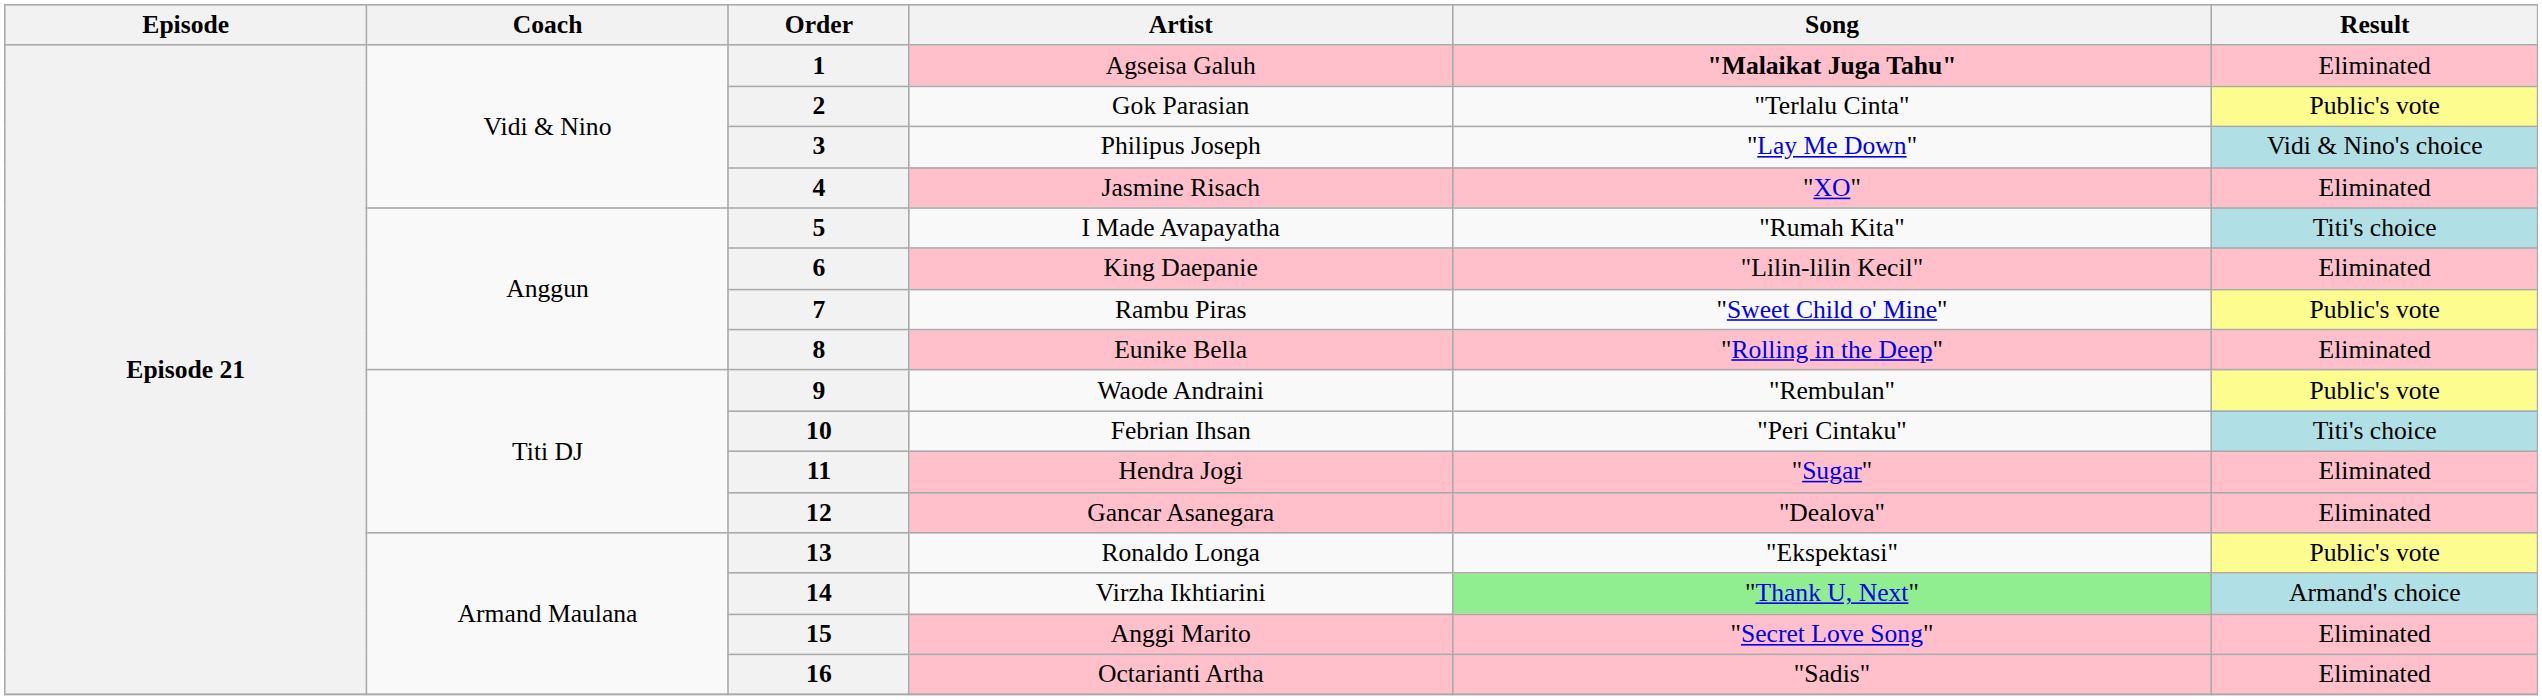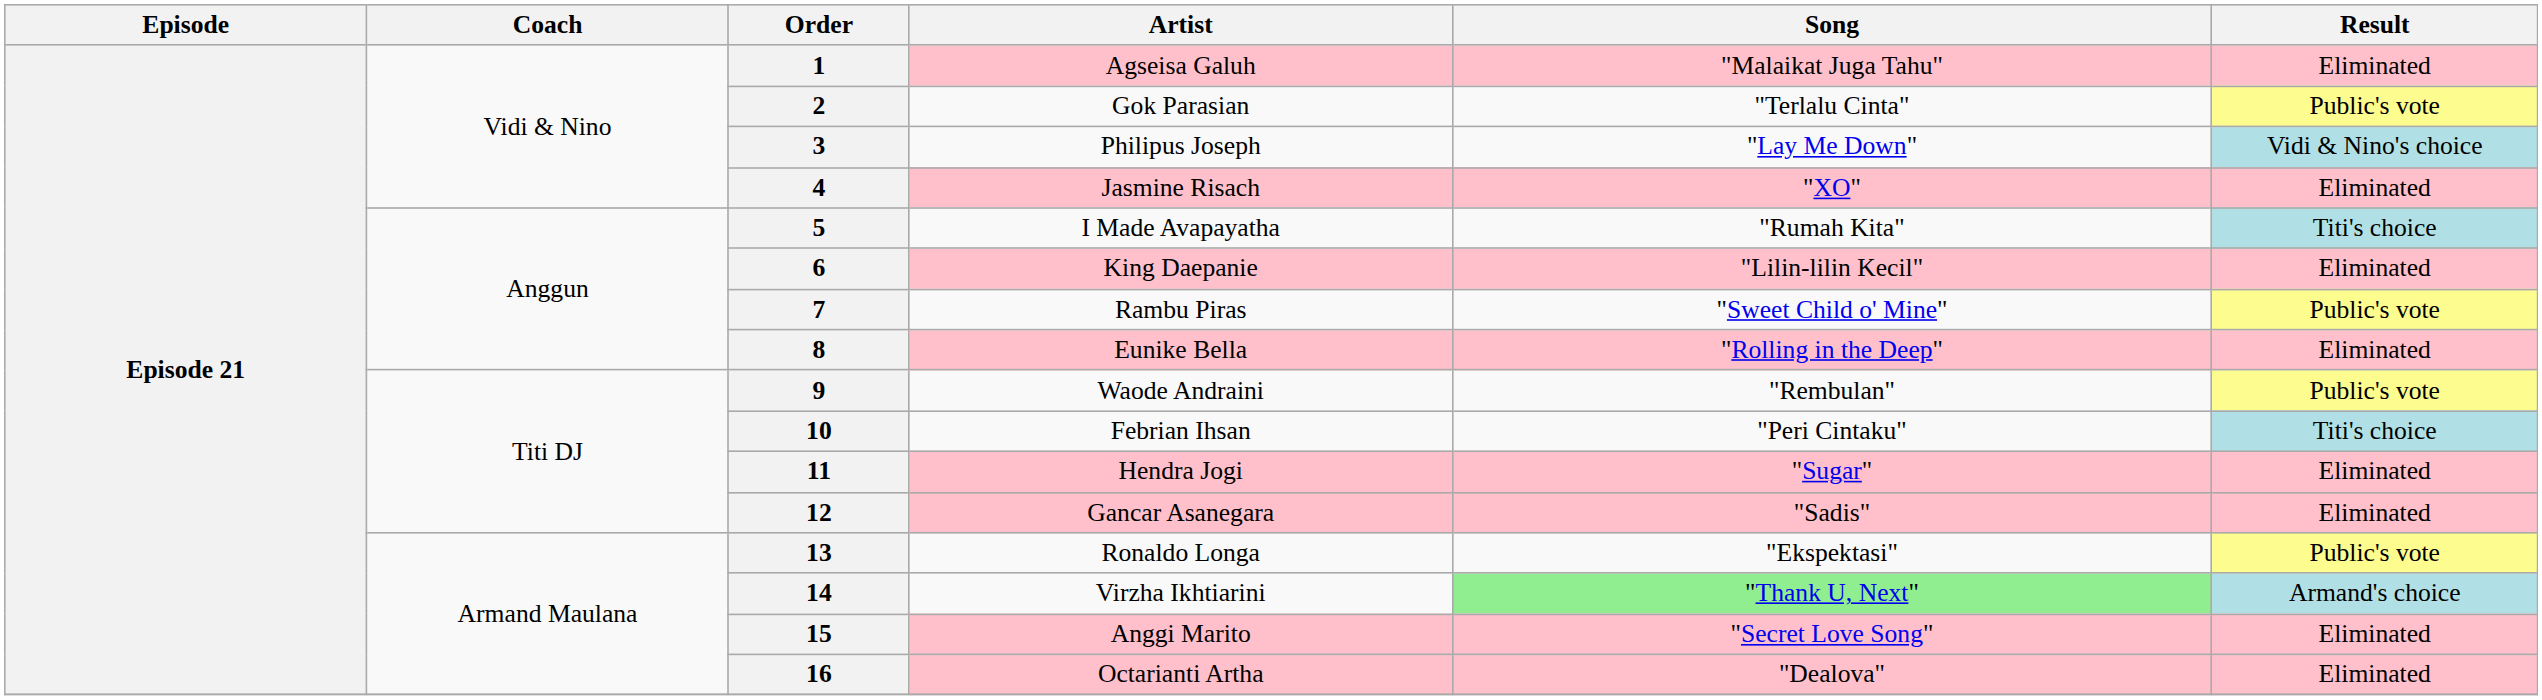 <table class="wikitable" style="text-align:center; width:100%;">
 <tr>
 <th style="width:10%;">Episode</th>
 <th style="width:10%;">Coach</th>
 <th style="width:05%;">Order</th>
 <th style="width:15%;">Artist</th>
 <th style="width:21%;">Song</th>
 <th style="width:9%;">Result</th>
 </tr>
 <tr>
 <th rowspan="16" scope="row">Episode 21<br><small></small></th>
 <td rowspan="4">Vidi & Nino</td>
 <th>1</th>
 <td style="background:pink;">Agseisa Galuh</td>
-<td style="background:pink;"><strong>"Malaikat Juga Tahu"</strong></td>
+<td style="background:pink;">"Malaikat Juga Tahu"</td>
 <td style="background:pink;">Eliminated</td>
 </tr>
 <tr>
 <th>2</th>
 <td>Gok Parasian</td>
 <td>"Terlalu Cinta"</td>
 <td style="background:#fdfc8f;">Public's vote</td>
 </tr>
 <tr>
 <th>3</th>
 <td>Philipus Joseph</td>
 <td>"<a href='#'>Lay Me Down</a>"</td>
 <td style="background:#B0E0E6;">Vidi & Nino's choice</td>
 </tr>
 <tr>
 <th>4</th>
 <td style="background:pink;">Jasmine Risach</td>
 <td style="background:pink;">"<a href='#'>XO</a>"</td>
 <td style="background:pink;">Eliminated</td>
 </tr>
 <tr>
 <td rowspan="4">Anggun</td>
 <th>5</th>
 <td>I Made Avapayatha</td>
 <td>"Rumah Kita"</td>
 <td style="background:#B0E0E6;">Titi's choice</td>
 </tr>
 <tr>
 <th>6</th>
 <td style="background:pink;">King Daepanie</td>
 <td style="background:pink;">"Lilin-lilin Kecil"</td>
 <td style="background:pink;">Eliminated</td>
 </tr>
 <tr>
 <th>7</th>
 <td>Rambu Piras</td>
 <td>"<a href='#'>Sweet Child o' Mine</a>"</td>
 <td style="background:#fdfc8f;">Public's vote</td>
 </tr>
 <tr>
 <th>8</th>
 <td style="background:pink;">Eunike Bella</td>
 <td style="background:pink;">"<a href='#'>Rolling in the Deep</a>"</td>
 <td style="background:pink;">Eliminated</td>
 </tr>
 <tr>
 <td rowspan="4">Titi DJ</td>
 <th>9</th>
 <td>Waode Andraini</td>
 <td>"Rembulan"</td>
 <td style="background:#fdfc8f;">Public's vote</td>
 </tr>
 <tr>
 <th>10</th>
 <td>Febrian Ihsan</td>
 <td>"Peri Cintaku"</td>
 <td style="background:#B0E0E6;">Titi's choice</td>
 </tr>
 <tr>
 <th>11</th>
 <td style="background:pink;">Hendra Jogi</td>
 <td style="background:pink;">"<a href='#'>Sugar</a>"</td>
 <td style="background:pink;">Eliminated</td>
 </tr>
 <tr>
 <th>12</th>
 <td style="background:pink;">Gancar Asanegara</td>
-<td style="background:pink;">"Dealova"</td>
+<td style="background:pink;">"Sadis"</td>
 <td style="background:pink;">Eliminated</td>
 </tr>
 <tr>
 <td rowspan="4">Armand Maulana</td>
 <th>13</th>
 <td>Ronaldo Longa</td>
 <td>"Ekspektasi"</td>
 <td style="background:#fdfc8f;">Public's vote</td>
 </tr>
 <tr>
 <th>14</th>
 <td>Virzha Ikhtiarini</td>
 <td style="background: lightgreen;">"<a href='#'>Thank U, Next</a>"</td>
 <td style="background:#B0E0E6;">Armand's choice</td>
 </tr>
 <tr>
 <th>15</th>
 <td style="background:pink;">Anggi Marito</td>
 <td style="background:pink;">"<a href='#'>Secret Love Song</a>"</td>
 <td style="background:pink;">Eliminated</td>
 </tr>
 <tr>
 <th>16</th>
 <td style="background:pink;">Octarianti Artha</td>
-<td style="background:pink;">"Sadis"</td>
+<td style="background:pink;">"Dealova"</td>
 <td style="background:pink;">Eliminated</td>
 </tr>
 <tr>
 </tr>
 </table>
